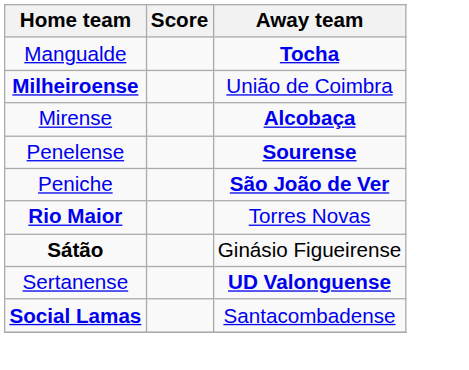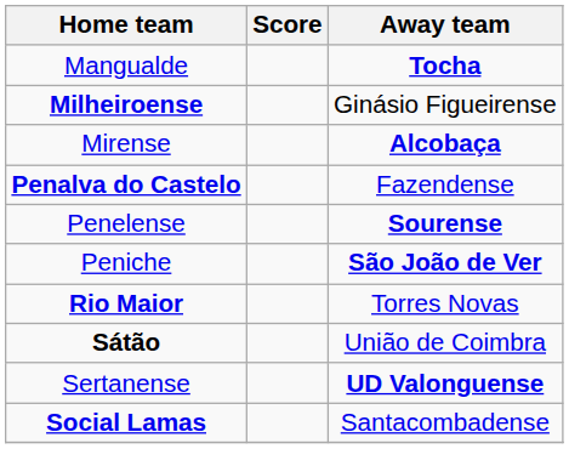 <table class="wikitable" style="text-align: center">
 <tr>
 <th>Home team</th>
 <th>Score</th>
 <th>Away team</th>
 </tr>
 <tr>
 <td><a href='#'>Mangualde</a> </td>
 <td></td>
 <td><strong><a href='#'>Tocha</a></strong> </td>
 </tr>
 <tr>
 <td><strong><a href='#'>Milheiroense</a></strong> </td>
 <td></td>
-<td><a href='#'>União de Coimbra</a> </td>
+<td>Ginásio Figueirense </td>
 </tr>
 <tr>
 <td><a href='#'>Mirense</a> </td>
 <td></td>
 <td><strong><a href='#'>Alcobaça</a></strong> </td>
+</tr>
+<tr>
+<td><strong><a href='#'>Penalva do Castelo</a></strong> </td>
+<td></td>
+<td><a href='#'>Fazendense</a> </td>
 </tr>
 <tr>
 <td><a href='#'>Penelense</a> </td>
 <td></td>
 <td><strong><a href='#'>Sourense</a></strong> </td>
 </tr>
 <tr>
 <td><a href='#'>Peniche</a> </td>
 <td></td>
 <td><strong><a href='#'>São João de Ver</a></strong> </td>
 </tr>
 <tr>
 <td><strong><a href='#'>Rio Maior</a></strong> </td>
 <td></td>
 <td><a href='#'>Torres Novas</a> </td>
 </tr>
 <tr>
 <td><strong>Sátão</strong> </td>
 <td></td>
-<td>Ginásio Figueirense </td>
+<td><a href='#'>União de Coimbra</a> </td>
 </tr>
 <tr>
 <td><a href='#'>Sertanense</a> </td>
 <td></td>
 <td><strong><a href='#'>UD Valonguense</a></strong> </td>
 </tr>
 <tr>
 <td><strong><a href='#'>Social Lamas</a></strong> </td>
 <td></td>
 <td><a href='#'>Santacombadense</a> </td>
 </tr>
 <tr>
 </tr>
 </table>
